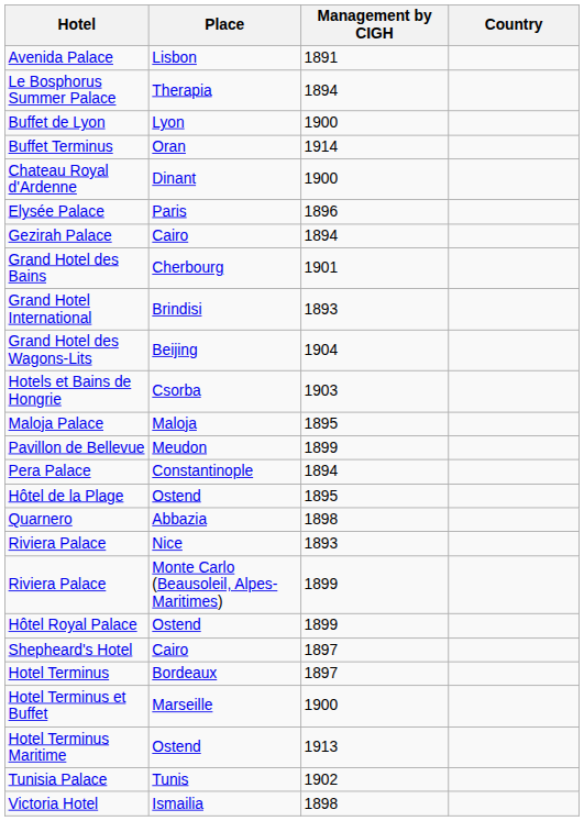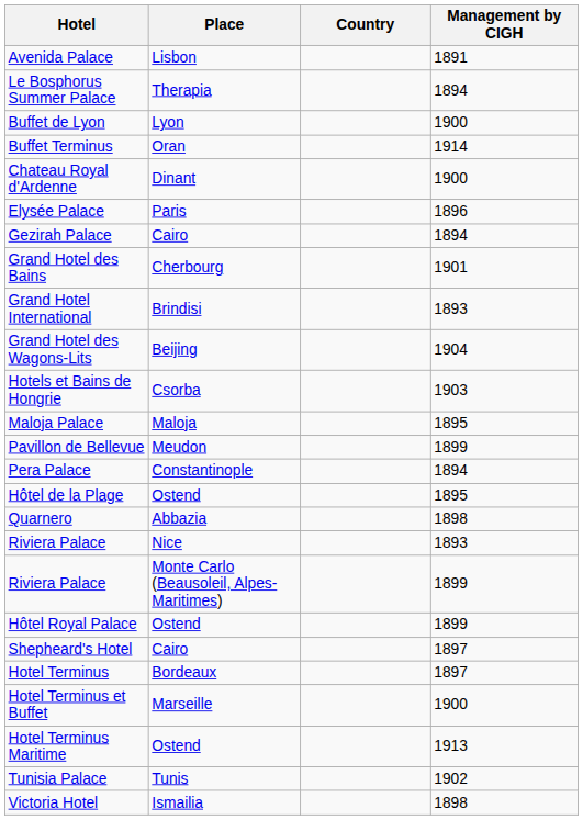 <table class="wikitable sortable">
 <tr style="background:#FFFFFF; color:#000000;">
 <th style="width:200px;">Hotel</th>
 <th style="width:200px;">Place</th>
+<th style="width:200px;">Country</th>
 <th style="width:200px;">Management by CIGH</th>
-<th style="width:200px;">Country</th>
 </tr>
 <tr>
 <td><a href='#'>Avenida Palace</a></td>
 <td><a href='#'>Lisbon</a></td>
+<td></td>
 <td>1891</td>
-<td></td>
 </tr>
 <tr>
 <td><a href='#'>Le Bosphorus Summer Palace</a></td>
 <td><a href='#'>Therapia</a></td>
+<td></td>
 <td>1894</td>
-<td></td>
 </tr>
 <tr>
 <td><a href='#'>Buffet de Lyon</a></td>
 <td><a href='#'>Lyon</a></td>
+<td></td>
 <td>1900</td>
-<td></td>
 </tr>
 <tr>
 <td><a href='#'>Buffet Terminus</a></td>
 <td><a href='#'>Oran</a></td>
+<td></td>
 <td>1914</td>
-<td></td>
 </tr>
 <tr>
 <td><a href='#'>Chateau Royal d'Ardenne</a></td>
 <td><a href='#'>Dinant</a></td>
+<td></td>
 <td>1900</td>
-<td></td>
 </tr>
 <tr>
 <td><a href='#'>Elysée Palace</a></td>
 <td><a href='#'>Paris</a></td>
+<td></td>
 <td>1896</td>
-<td></td>
 </tr>
 <tr>
 <td><a href='#'>Gezirah Palace</a></td>
 <td><a href='#'>Cairo</a></td>
+<td></td>
 <td>1894</td>
-<td></td>
 </tr>
 <tr>
 <td><a href='#'>Grand Hotel des Bains</a></td>
 <td><a href='#'>Cherbourg</a></td>
+<td></td>
 <td>1901</td>
-<td></td>
 </tr>
 <tr>
 <td><a href='#'>Grand Hotel International</a></td>
 <td><a href='#'>Brindisi</a></td>
+<td></td>
 <td>1893</td>
-<td></td>
 </tr>
 <tr>
 <td><a href='#'>Grand Hotel des Wagons-Lits</a></td>
 <td><a href='#'>Beijing</a></td>
+<td></td>
 <td>1904</td>
-<td></td>
 </tr>
 <tr>
 <td><a href='#'>Hotels et Bains de Hongrie</a></td>
 <td><a href='#'>Csorba</a></td>
+<td></td>
 <td>1903</td>
-<td></td>
 </tr>
 <tr>
 <td><a href='#'>Maloja Palace</a></td>
 <td><a href='#'>Maloja</a></td>
+<td></td>
 <td>1895</td>
-<td></td>
 </tr>
 <tr>
 <td><a href='#'>Pavillon de Bellevue</a></td>
 <td><a href='#'>Meudon</a></td>
+<td></td>
 <td>1899</td>
-<td></td>
 </tr>
 <tr>
 <td><a href='#'>Pera Palace</a></td>
 <td><a href='#'>Constantinople</a></td>
+<td></td>
 <td>1894</td>
-<td></td>
 </tr>
 <tr>
 <td><a href='#'>Hôtel de la Plage</a></td>
 <td><a href='#'>Ostend</a></td>
+<td></td>
 <td>1895</td>
-<td></td>
 </tr>
 <tr>
 <td><a href='#'>Quarnero</a></td>
 <td><a href='#'>Abbazia</a></td>
+<td></td>
 <td>1898</td>
-<td></td>
 </tr>
 <tr>
 <td><a href='#'>Riviera Palace</a></td>
 <td><a href='#'>Nice</a></td>
+<td></td>
 <td>1893</td>
-<td></td>
 </tr>
 <tr>
 <td><a href='#'>Riviera Palace</a></td>
 <td><a href='#'>Monte Carlo</a> (<a href='#'>Beausoleil, Alpes-Maritimes</a>)</td>
+<td></td>
 <td>1899</td>
-<td></td>
 </tr>
 <tr>
 <td><a href='#'>Hôtel Royal Palace</a></td>
 <td><a href='#'>Ostend</a></td>
+<td></td>
 <td>1899</td>
-<td></td>
 </tr>
 <tr>
 <td><a href='#'>Shepheard's Hotel</a></td>
 <td><a href='#'>Cairo</a></td>
+<td></td>
 <td>1897</td>
-<td></td>
 </tr>
 <tr>
 <td><a href='#'>Hotel Terminus</a></td>
 <td><a href='#'>Bordeaux</a></td>
+<td></td>
 <td>1897</td>
-<td></td>
 </tr>
 <tr>
 <td><a href='#'>Hotel Terminus et Buffet</a></td>
 <td><a href='#'>Marseille</a></td>
+<td></td>
 <td>1900</td>
-<td></td>
 </tr>
 <tr>
 <td><a href='#'>Hotel Terminus Maritime</a></td>
 <td><a href='#'>Ostend</a></td>
+<td></td>
 <td>1913</td>
-<td></td>
 </tr>
 <tr>
 <td><a href='#'>Tunisia Palace</a></td>
 <td><a href='#'>Tunis</a></td>
+<td></td>
 <td>1902</td>
-<td></td>
 </tr>
 <tr>
 <td><a href='#'>Victoria Hotel</a></td>
 <td><a href='#'>Ismailia</a></td>
+<td></td>
 <td>1898</td>
-<td></td>
 </tr>
 </table>
